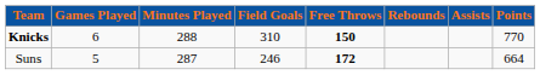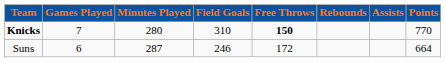 <table class="wikitable">
 <tr>
 <th style="color:#FF7518; background:#0953a0;">Team</th>
 <th style="color:#FF7518; background:#0953a0;">Games Played</th>
 <th style="color:#FF7518; background:#0953a0;">Minutes Played</th>
 <th style="color:#FF7518; background:#0953a0;">Field Goals</th>
 <th style="color:#FF7518; background:#0953a0;">Free Throws</th>
 <th style="color:#FF7518; background:#0953a0;">Rebounds</th>
 <th style="color:#FF7518; background:#0953a0;">Assists</th>
 <th style="color:#FF7518; background:#0953a0;">Points</th>
 </tr>
 <tr align="center">
 <td><strong>Knicks</strong></td>
-<td>6</td>
-<td>288</td>
+<td>7</td>
+<td>280</td>
 <td>310</td>
 <td><strong>150</strong></td>
 <td></td>
 <td></td>
 <td>770</td>
 </tr>
 <tr align="center">
 <td>Suns</td>
-<td>5</td>
+<td>6</td>
 <td>287</td>
 <td>246</td>
-<td><strong>172</strong></td>
+<td>172</td>
 <td></td>
 <td></td>
 <td>664</td>
 </tr>
 </table>
